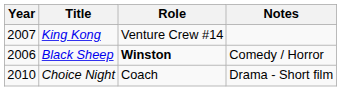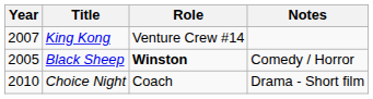 <table class="wikitable sortable">
 <tr>
 <th>Year</th>
 <th>Title</th>
 <th>Role</th>
 <th class="unsortable">Notes</th>
 </tr>
 <tr>
 <td>2007</td>
 <td><em><a href='#'>King Kong</a></em></td>
 <td>Venture Crew #14</td>
 <td></td>
 </tr>
 <tr>
-<td>2006</td>
+<td>2005</td>
 <td><em><a href='#'>Black Sheep</a></em></td>
 <td><strong>Winston</strong></td>
 <td>Comedy / Horror</td>
 </tr>
 <tr>
 <td>2010</td>
 <td><em>Choice Night</em></td>
 <td>Coach</td>
 <td>Drama - Short film</td>
 </tr>
 </table>
